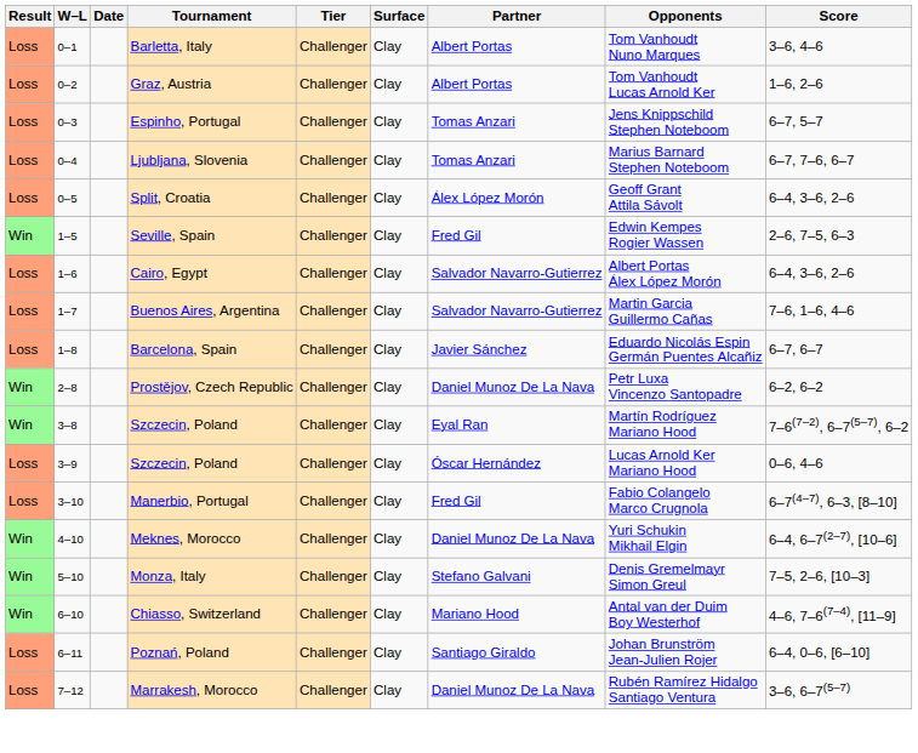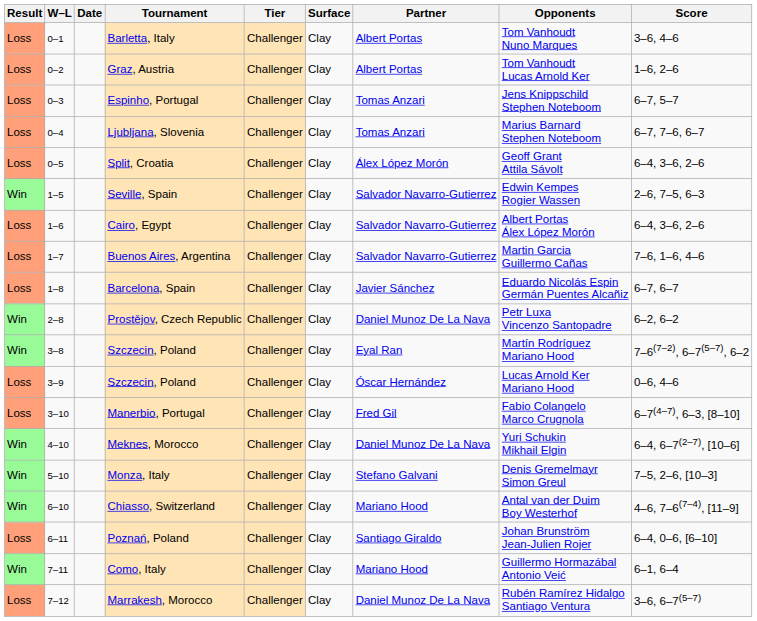 <table class="sortable wikitable">
 <tr>
 <th>Result</th>
 <th class="unsortable">W–L</th>
 <th>Date</th>
 <th>Tournament</th>
 <th>Tier</th>
 <th>Surface</th>
 <th>Partner</th>
 <th>Opponents</th>
 <th class="unsortable">Score</th>
 </tr>
 <tr>
 <td bgcolor=FFA07A>Loss</td>
 <td><small>0–1</small></td>
 <td></td>
 <td style="background:moccasin;"><a href='#'>Barletta</a>, Italy</td>
 <td style="background:moccasin;">Challenger</td>
 <td>Clay</td>
 <td> <a href='#'>Albert Portas</a></td>
 <td> <a href='#'>Tom Vanhoudt</a> <br>  <a href='#'>Nuno Marques</a></td>
 <td>3–6, 4–6</td>
 </tr>
 <tr>
 <td bgcolor=FFA07A>Loss</td>
 <td><small>0–2</small></td>
 <td></td>
 <td style="background:moccasin;"><a href='#'>Graz</a>, Austria</td>
 <td style="background:moccasin;">Challenger</td>
 <td>Clay</td>
 <td> <a href='#'>Albert Portas</a></td>
 <td> <a href='#'>Tom Vanhoudt</a> <br>  <a href='#'>Lucas Arnold Ker</a></td>
 <td>1–6, 2–6</td>
 </tr>
 <tr>
 <td bgcolor=FFA07A>Loss</td>
 <td><small>0–3</small></td>
 <td></td>
 <td style="background:moccasin;"><a href='#'>Espinho</a>, Portugal</td>
 <td style="background:moccasin;">Challenger</td>
 <td>Clay</td>
 <td> <a href='#'>Tomas Anzari</a></td>
 <td> <a href='#'>Jens Knippschild</a> <br>  <a href='#'>Stephen Noteboom</a></td>
 <td>6–7, 5–7</td>
 </tr>
 <tr>
 <td bgcolor=FFA07A>Loss</td>
 <td><small>0–4</small></td>
 <td></td>
 <td style="background:moccasin;"><a href='#'>Ljubljana</a>, Slovenia</td>
 <td style="background:moccasin;">Challenger</td>
 <td>Clay</td>
 <td> <a href='#'>Tomas Anzari</a></td>
 <td> <a href='#'>Marius Barnard</a> <br>  <a href='#'>Stephen Noteboom</a></td>
 <td>6–7, 7–6, 6–7</td>
 </tr>
 <tr>
 <td bgcolor=FFA07A>Loss</td>
 <td><small>0–5</small></td>
 <td></td>
 <td style="background:moccasin;"><a href='#'>Split</a>, Croatia</td>
 <td style="background:moccasin;">Challenger</td>
 <td>Clay</td>
 <td> <a href='#'>Álex López Morón</a></td>
 <td> <a href='#'>Geoff Grant</a> <br>  <a href='#'>Attila Sávolt</a></td>
 <td>6–4, 3–6, 2–6</td>
 </tr>
 <tr>
 <td bgcolor=98FB98>Win</td>
 <td><small>1–5</small></td>
 <td></td>
 <td style="background:moccasin;"><a href='#'>Seville</a>, Spain</td>
 <td style="background:moccasin;">Challenger</td>
 <td>Clay</td>
-<td> <a href='#'>Fred Gil</a></td>
+<td> <a href='#'>Salvador Navarro-Gutierrez</a></td>
 <td> <a href='#'>Edwin Kempes</a> <br>  <a href='#'>Rogier Wassen</a></td>
 <td>2–6, 7–5, 6–3</td>
 </tr>
 <tr>
 <td bgcolor=FFA07A>Loss</td>
 <td><small>1–6</small></td>
 <td></td>
 <td style="background:moccasin;"><a href='#'>Cairo</a>, Egypt</td>
 <td style="background:moccasin;">Challenger</td>
 <td>Clay</td>
 <td> <a href='#'>Salvador Navarro-Gutierrez</a></td>
 <td> <a href='#'>Albert Portas</a> <br>  <a href='#'>Álex López Morón</a></td>
 <td>6–4, 3–6, 2–6</td>
 </tr>
 <tr>
 <td bgcolor=FFA07A>Loss</td>
 <td><small>1–7</small></td>
 <td></td>
 <td style="background:moccasin;"><a href='#'>Buenos Aires</a>, Argentina</td>
 <td style="background:moccasin;">Challenger</td>
 <td>Clay</td>
 <td> <a href='#'>Salvador Navarro-Gutierrez</a></td>
 <td> <a href='#'>Martin Garcia</a> <br>  <a href='#'>Guillermo Cañas</a></td>
 <td>7–6, 1–6, 4–6</td>
 </tr>
 <tr>
 <td bgcolor=FFA07A>Loss</td>
 <td><small>1–8</small></td>
 <td></td>
 <td style="background:moccasin;"><a href='#'>Barcelona</a>, Spain</td>
 <td style="background:moccasin;">Challenger</td>
 <td>Clay</td>
 <td> <a href='#'>Javier Sánchez</a></td>
 <td> <a href='#'>Eduardo Nicolás Espin</a> <br>  <a href='#'>Germán Puentes Alcañiz</a></td>
 <td>6–7, 6–7</td>
 </tr>
 <tr>
 <td bgcolor=98FB98>Win</td>
 <td><small>2–8</small></td>
 <td></td>
 <td style="background:moccasin;"><a href='#'>Prostějov</a>, Czech Republic</td>
 <td style="background:moccasin;">Challenger</td>
 <td>Clay</td>
 <td> <a href='#'>Daniel Munoz De La Nava</a></td>
 <td> <a href='#'>Petr Luxa</a> <br>  <a href='#'>Vincenzo Santopadre</a></td>
 <td>6–2, 6–2</td>
 </tr>
 <tr>
 <td bgcolor=98FB98>Win</td>
 <td><small>3–8</small></td>
 <td></td>
 <td style="background:moccasin;"><a href='#'>Szczecin</a>, Poland</td>
 <td style="background:moccasin;">Challenger</td>
 <td>Clay</td>
 <td> <a href='#'>Eyal Ran</a></td>
 <td> <a href='#'>Martín Rodríguez</a> <br>  <a href='#'>Mariano Hood</a></td>
 <td>7–6<sup>(7–2)</sup>, 6–7<sup>(5–7)</sup>, 6–2</td>
 </tr>
 <tr>
 <td bgcolor=FFA07A>Loss</td>
 <td><small>3–9</small></td>
 <td></td>
 <td style="background:moccasin;"><a href='#'>Szczecin</a>, Poland</td>
 <td style="background:moccasin;">Challenger</td>
 <td>Clay</td>
 <td> <a href='#'>Óscar Hernández</a></td>
 <td> <a href='#'>Lucas Arnold Ker</a> <br>  <a href='#'>Mariano Hood</a></td>
 <td>0–6, 4–6</td>
 </tr>
 <tr>
 <td bgcolor=FFA07A>Loss</td>
 <td><small>3–10</small></td>
 <td></td>
 <td style="background:moccasin;"><a href='#'>Manerbio</a>, Portugal</td>
 <td style="background:moccasin;">Challenger</td>
 <td>Clay</td>
 <td> <a href='#'>Fred Gil</a></td>
 <td> <a href='#'>Fabio Colangelo</a> <br>  <a href='#'>Marco Crugnola</a></td>
 <td>6–7<sup>(4–7)</sup>, 6–3, [8–10]</td>
 </tr>
 <tr>
 <td bgcolor=98FB98>Win</td>
 <td><small>4–10</small></td>
 <td></td>
 <td style="background:moccasin;"><a href='#'>Meknes</a>, Morocco</td>
 <td style="background:moccasin;">Challenger</td>
 <td>Clay</td>
 <td> <a href='#'>Daniel Munoz De La Nava</a></td>
 <td> <a href='#'>Yuri Schukin</a> <br>  <a href='#'>Mikhail Elgin</a></td>
 <td>6–4, 6–7<sup>(2–7)</sup>, [10–6]</td>
 </tr>
 <tr>
 <td bgcolor=98FB98>Win</td>
 <td><small>5–10</small></td>
 <td></td>
 <td style="background:moccasin;"><a href='#'>Monza</a>, Italy</td>
 <td style="background:moccasin;">Challenger</td>
 <td>Clay</td>
 <td> <a href='#'>Stefano Galvani</a></td>
 <td> <a href='#'>Denis Gremelmayr</a> <br>  <a href='#'>Simon Greul</a></td>
 <td>7–5, 2–6, [10–3]</td>
 </tr>
 <tr>
 <td bgcolor=98FB98>Win</td>
 <td><small>6–10</small></td>
 <td></td>
 <td style="background:moccasin;"><a href='#'>Chiasso</a>, Switzerland</td>
 <td style="background:moccasin;">Challenger</td>
 <td>Clay</td>
 <td> <a href='#'>Mariano Hood</a></td>
 <td> <a href='#'>Antal van der Duim</a> <br>  <a href='#'>Boy Westerhof</a></td>
 <td>4–6, 7–6<sup>(7–4)</sup>, [11–9]</td>
 </tr>
 <tr>
 <td bgcolor=FFA07A>Loss</td>
 <td><small>6–11</small></td>
 <td></td>
 <td style="background:moccasin;"><a href='#'>Poznań</a>, Poland</td>
 <td style="background:moccasin;">Challenger</td>
 <td>Clay</td>
 <td> <a href='#'>Santiago Giraldo</a></td>
 <td> <a href='#'>Johan Brunström</a> <br>  <a href='#'>Jean-Julien Rojer</a></td>
 <td>6–4, 0–6, [6–10]</td>
 </tr>
 <tr>
+<td bgcolor=98FB98>Win</td>
+<td><small>7–11</small></td>
+<td></td>
+<td style="background:moccasin;"><a href='#'>Como</a>, Italy</td>
+<td style="background:moccasin;">Challenger</td>
+<td>Clay</td>
+<td> <a href='#'>Mariano Hood</a></td>
+<td> <a href='#'>Guillermo Hormazábal</a> <br>  <a href='#'>Antonio Veić</a></td>
+<td>6–1, 6–4</td>
+</tr>
+<tr>
 <td bgcolor=FFA07A>Loss</td>
 <td><small>7–12</small></td>
 <td></td>
 <td style="background:moccasin;"><a href='#'>Marrakesh</a>, Morocco</td>
 <td style="background:moccasin;">Challenger</td>
 <td>Clay</td>
 <td> <a href='#'>Daniel Munoz De La Nava</a></td>
 <td> <a href='#'>Rubén Ramírez Hidalgo</a> <br>  <a href='#'>Santiago Ventura</a></td>
 <td>3–6, 6–7<sup>(5–7)</sup></td>
 </tr>
 </table>
